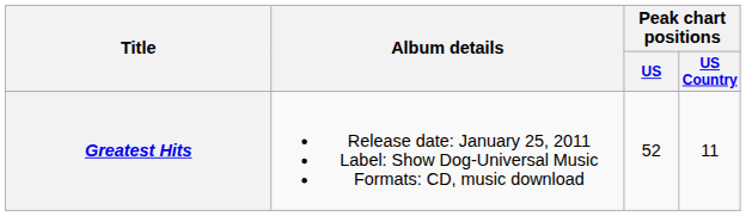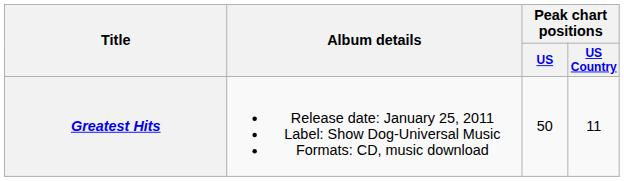 <table class="wikitable plainrowheaders" style="text-align:center;">
 <tr>
 <th scope="col" rowspan="2" style="width:15em;">Title</th>
 <th scope="col" rowspan="2" style="width:20em;">Album details</th>
 <th scope="col" colspan="2">Peak chart<br>positions</th>
 </tr>
 <tr style="font-size:smaller;">
 <th scope="col" width="45"><a href='#'>US</a><br></th>
 <th scope="col" width="45"><a href='#'>US Country</a><br></th>
 </tr>
 <tr>
 <th scope="row"><em><a href='#'>Greatest Hits</a></em></th>
 <td><br><ul><li>Release date: January 25, 2011</li><li>Label: Show Dog-Universal Music</li><li>Formats: CD, music download</li></ul></td>
-<td>52</td>
+<td>50</td>
 <td>11</td>
 </tr>
 </table>
